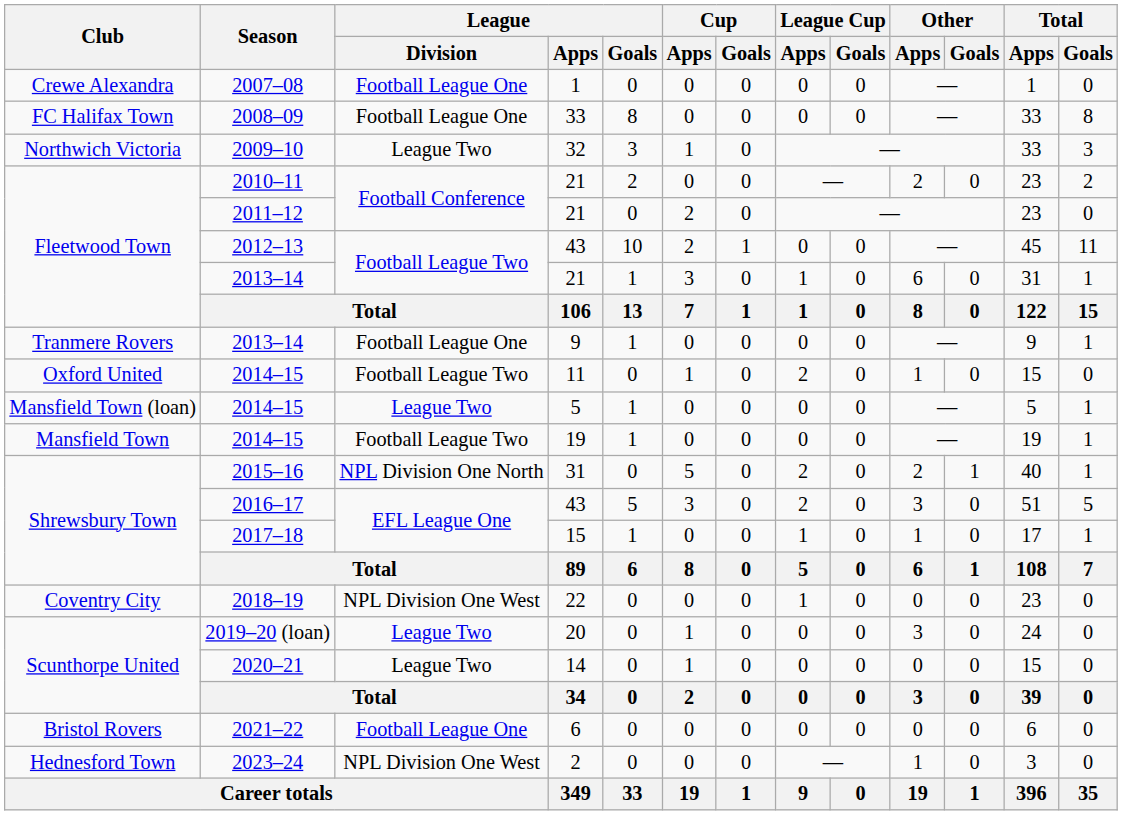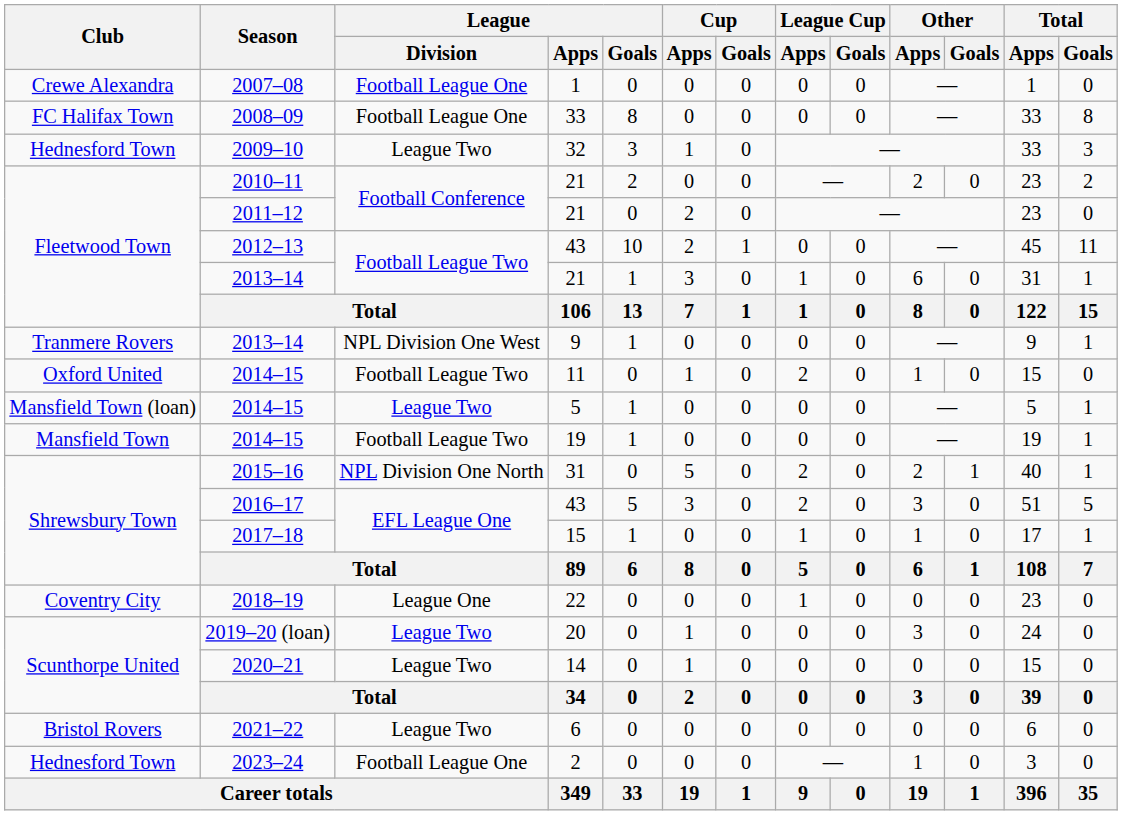 <table class="wikitable" style="text-align: center">
 <tr>
 <th rowspan=2>Club</th>
 <th rowspan=2>Season</th>
 <th colspan=3>League</th>
 <th colspan=2>Cup</th>
 <th colspan=2>League Cup</th>
 <th colspan=2>Other</th>
 <th colspan=2>Total</th>
 </tr>
 <tr>
 <th>Division</th>
 <th>Apps</th>
 <th>Goals</th>
 <th>Apps</th>
 <th>Goals</th>
 <th>Apps</th>
 <th>Goals</th>
 <th>Apps</th>
 <th>Goals</th>
 <th>Apps</th>
 <th>Goals</th>
 </tr>
 <tr>
 <td><a href='#'>Crewe Alexandra</a></td>
 <td><a href='#'>2007–08</a></td>
 <td><a href='#'>Football League One</a></td>
 <td>1</td>
 <td>0</td>
 <td>0</td>
 <td>0</td>
 <td>0</td>
 <td>0</td>
 <td colspan=2>—</td>
 <td>1</td>
 <td>0</td>
 </tr>
 <tr>
 <td><a href='#'>FC Halifax Town</a></td>
 <td><a href='#'>2008–09</a></td>
 <td>Football League One</td>
 <td>33</td>
 <td>8</td>
 <td>0</td>
 <td>0</td>
 <td>0</td>
 <td>0</td>
 <td colspan=2>—</td>
 <td>33</td>
 <td>8</td>
 </tr>
 <tr>
-<td><a href='#'>Northwich Victoria</a></td>
+<td><a href='#'>Hednesford Town</a></td>
 <td><a href='#'>2009–10</a></td>
 <td>League Two</td>
 <td>32</td>
 <td>3</td>
 <td>1</td>
 <td>0</td>
 <td colspan=4>—</td>
 <td>33</td>
 <td>3</td>
 </tr>
 <tr>
 <td rowspan=5><a href='#'>Fleetwood Town</a></td>
 <td><a href='#'>2010–11</a></td>
 <td rowspan=2><a href='#'>Football Conference</a></td>
 <td>21</td>
 <td>2</td>
 <td>0</td>
 <td>0</td>
 <td colspan=2>—</td>
 <td>2</td>
 <td>0</td>
 <td>23</td>
 <td>2</td>
 </tr>
 <tr>
 <td><a href='#'>2011–12</a></td>
 <td>21</td>
 <td>0</td>
 <td>2</td>
 <td>0</td>
 <td colspan=4>—</td>
 <td>23</td>
 <td>0</td>
 </tr>
 <tr>
 <td><a href='#'>2012–13</a></td>
 <td rowspan=2><a href='#'>Football League Two</a></td>
 <td>43</td>
 <td>10</td>
 <td>2</td>
 <td>1</td>
 <td>0</td>
 <td>0</td>
 <td colspan=2>—</td>
 <td>45</td>
 <td>11</td>
 </tr>
 <tr>
 <td><a href='#'>2013–14</a></td>
 <td>21</td>
 <td>1</td>
 <td>3</td>
 <td>0</td>
 <td>1</td>
 <td>0</td>
 <td>6</td>
 <td>0</td>
 <td>31</td>
 <td>1</td>
 </tr>
 <tr>
 <th colspan=2>Total</th>
 <th>106</th>
 <th>13</th>
 <th>7</th>
 <th>1</th>
 <th>1</th>
 <th>0</th>
 <th>8</th>
 <th>0</th>
 <th>122</th>
 <th>15</th>
 </tr>
 <tr>
 <td><a href='#'>Tranmere Rovers</a></td>
 <td><a href='#'>2013–14</a></td>
-<td>Football League One</td>
+<td>NPL Division One West</td>
 <td>9</td>
 <td>1</td>
 <td>0</td>
 <td>0</td>
 <td>0</td>
 <td>0</td>
 <td colspan=2>—</td>
 <td>9</td>
 <td>1</td>
 </tr>
 <tr>
 <td><a href='#'>Oxford United</a></td>
 <td><a href='#'>2014–15</a></td>
 <td>Football League Two</td>
 <td>11</td>
 <td>0</td>
 <td>1</td>
 <td>0</td>
 <td>2</td>
 <td>0</td>
 <td>1</td>
 <td>0</td>
 <td>15</td>
 <td>0</td>
 </tr>
 <tr>
 <td><a href='#'>Mansfield Town</a> (loan)</td>
 <td><a href='#'>2014–15</a></td>
 <td><a href='#'>League Two</a></td>
 <td>5</td>
 <td>1</td>
 <td>0</td>
 <td>0</td>
 <td>0</td>
 <td>0</td>
 <td colspan=2>—</td>
 <td>5</td>
 <td>1</td>
 </tr>
 <tr>
 <td><a href='#'>Mansfield Town</a></td>
 <td><a href='#'>2014–15</a></td>
 <td>Football League Two</td>
 <td>19</td>
 <td>1</td>
 <td>0</td>
 <td>0</td>
 <td>0</td>
 <td>0</td>
 <td colspan=2>—</td>
 <td>19</td>
 <td>1</td>
 </tr>
 <tr>
 <td rowspan=4><a href='#'>Shrewsbury Town</a></td>
 <td><a href='#'>2015–16</a></td>
 <td><a href='#'>NPL</a> Division One North</td>
 <td>31</td>
 <td>0</td>
 <td>5</td>
 <td>0</td>
 <td>2</td>
 <td>0</td>
 <td>2</td>
 <td>1</td>
 <td>40</td>
 <td>1</td>
 </tr>
 <tr>
 <td><a href='#'>2016–17</a></td>
 <td rowspan=2><a href='#'>EFL League One</a></td>
 <td>43</td>
 <td>5</td>
 <td>3</td>
 <td>0</td>
 <td>2</td>
 <td>0</td>
 <td>3</td>
 <td>0</td>
 <td>51</td>
 <td>5</td>
 </tr>
 <tr>
 <td><a href='#'>2017–18</a></td>
 <td>15</td>
 <td>1</td>
 <td>0</td>
 <td>0</td>
 <td>1</td>
 <td>0</td>
 <td>1</td>
 <td>0</td>
 <td>17</td>
 <td>1</td>
 </tr>
 <tr>
 <th colspan=2>Total</th>
 <th>89</th>
 <th>6</th>
 <th>8</th>
 <th>0</th>
 <th>5</th>
 <th>0</th>
 <th>6</th>
 <th>1</th>
 <th>108</th>
 <th>7</th>
 </tr>
 <tr>
 <td><a href='#'>Coventry City</a></td>
 <td><a href='#'>2018–19</a></td>
-<td>NPL Division One West</td>
+<td>League One</td>
 <td>22</td>
 <td>0</td>
 <td>0</td>
 <td>0</td>
 <td>1</td>
 <td>0</td>
 <td>0</td>
 <td>0</td>
 <td>23</td>
 <td>0</td>
 </tr>
 <tr>
 <td rowspan=3><a href='#'>Scunthorpe United</a></td>
 <td><a href='#'>2019–20</a> (loan)</td>
 <td><a href='#'>League Two</a></td>
 <td>20</td>
 <td>0</td>
 <td>1</td>
 <td>0</td>
 <td>0</td>
 <td>0</td>
 <td>3</td>
 <td>0</td>
 <td>24</td>
 <td>0</td>
 </tr>
 <tr>
 <td><a href='#'>2020–21</a></td>
 <td>League Two</td>
 <td>14</td>
 <td>0</td>
 <td>1</td>
 <td>0</td>
 <td>0</td>
 <td>0</td>
 <td>0</td>
 <td>0</td>
 <td>15</td>
 <td>0</td>
 </tr>
 <tr>
 <th colspan=2>Total</th>
 <th>34</th>
 <th>0</th>
 <th>2</th>
 <th>0</th>
 <th>0</th>
 <th>0</th>
 <th>3</th>
 <th>0</th>
 <th>39</th>
 <th>0</th>
 </tr>
 <tr>
 <td><a href='#'>Bristol Rovers</a></td>
 <td><a href='#'>2021–22</a></td>
-<td><a href='#'>Football League One</a></td>
+<td>League Two</td>
 <td>6</td>
 <td>0</td>
 <td>0</td>
 <td>0</td>
 <td>0</td>
 <td>0</td>
 <td>0</td>
 <td>0</td>
 <td>6</td>
 <td>0</td>
 </tr>
 <tr>
 <td><a href='#'>Hednesford Town</a></td>
 <td><a href='#'>2023–24</a></td>
-<td>NPL Division One West</td>
+<td>Football League One</td>
 <td>2</td>
 <td>0</td>
 <td>0</td>
 <td>0</td>
 <td colspan="2">—</td>
 <td>1</td>
 <td>0</td>
 <td>3</td>
 <td>0</td>
 </tr>
 <tr>
 <th colspan=3>Career totals</th>
 <th>349</th>
 <th>33</th>
 <th>19</th>
 <th>1</th>
 <th>9</th>
 <th>0</th>
 <th>19</th>
 <th>1</th>
 <th>396</th>
 <th>35</th>
 </tr>
 </table>
